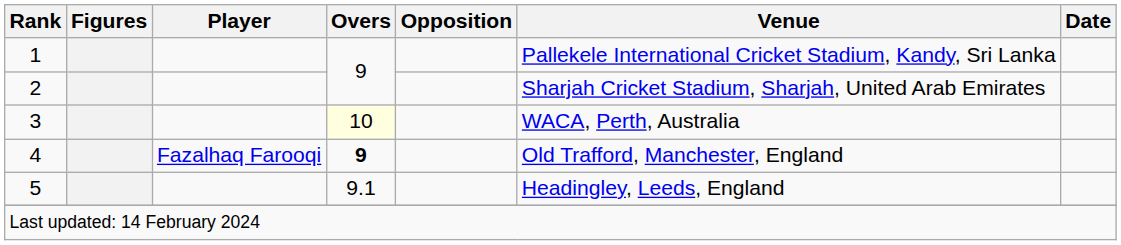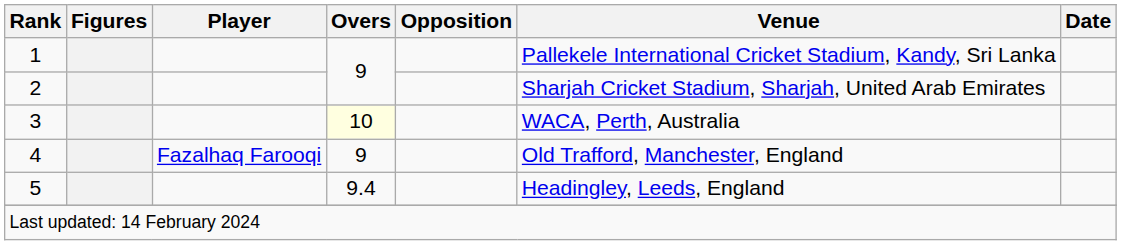 <table class="wikitable plainrowheaders sortable">
 <tr>
 <th scope=col>Rank</th>
 <th scope=col>Figures</th>
 <th scope=col>Player</th>
 <th scope=col>Overs</th>
 <th scope=col>Opposition</th>
 <th scope=col>Venue</th>
 <th scope=col>Date</th>
 </tr>
 <tr>
 <td align=center>1</td>
 <th scope=row style=text-align:center;></th>
 <td> </td>
 <td align=center rowspan=2>9</td>
 <td></td>
 <td><a href='#'>Pallekele International Cricket Stadium</a>, <a href='#'>Kandy</a>, Sri Lanka</td>
 <td> </td>
 </tr>
 <tr>
 <td align=center>2</td>
 <th scope=row style=text-align:center;></th>
 <td></td>
 <td></td>
 <td><a href='#'>Sharjah Cricket Stadium</a>, <a href='#'>Sharjah</a>, United Arab Emirates</td>
 <td></td>
 </tr>
 <tr>
 <td align=center>3</td>
 <th scope=row style=text-align:center;></th>
 <td> </td>
 <td align=center style="background: lightyellow;">10</td>
 <td></td>
 <td><a href='#'>WACA</a>, <a href='#'>Perth</a>, Australia</td>
 <td> </td>
 </tr>
 <tr>
 <td align="center">4</td>
 <th scope="row" style="text-align:center;"></th>
 <td><a href='#'>Fazalhaq Farooqi</a> </td>
-<td align="center"><strong>9</strong></td>
+<td align="center">9</td>
 <td></td>
 <td><a href='#'>Old Trafford</a>, <a href='#'>Manchester</a>, England</td>
 <td></td>
 </tr>
 <tr>
 <td align="center">5</td>
 <th scope="row" style="text-align:center;"></th>
 <td> </td>
-<td align="center">9.1</td>
+<td align="center">9.4</td>
 <td></td>
 <td><a href='#'>Headingley</a>, <a href='#'>Leeds</a>, England</td>
 <td> </td>
 </tr>
 <tr>
 </tr>
 <tr class=sortbottom>
 <td colspan=7><small>Last updated: 14 February 2024</small></td>
 </tr>
 </table>
